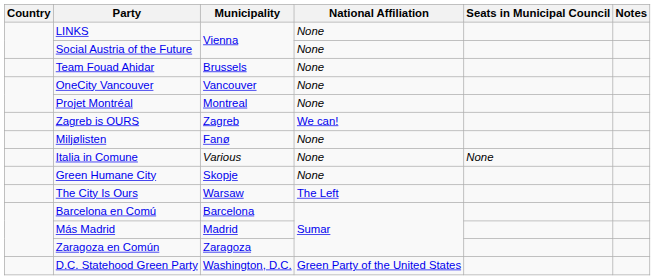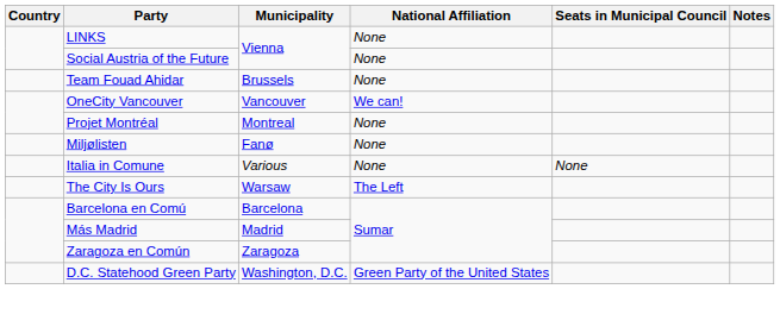 <table class="wikitable centre sortable">
 <tr>
 <th>Country</th>
 <th>Party</th>
 <th>Municipality</th>
 <th>National Affiliation</th>
 <th>Seats in Municipal Council</th>
 <th>Notes</th>
 </tr>
 <tr>
 <td rowspan="2"></td>
 <td><a href='#'>LINKS</a></td>
 <td rowspan="2"><a href='#'>Vienna</a></td>
 <td><em>None</em></td>
 <td></td>
 <td></td>
 </tr>
 <tr>
 <td><a href='#'>Social Austria of the Future</a></td>
 <td><em>None</em></td>
 <td></td>
 <td></td>
 </tr>
 <tr>
 <td></td>
 <td><a href='#'>Team Fouad Ahidar</a></td>
 <td><a href='#'>Brussels</a></td>
 <td><em>None</em></td>
 <td></td>
 <td></td>
 </tr>
 <tr>
 <td rowspan="2"></td>
 <td><a href='#'>OneCity Vancouver</a></td>
 <td><a href='#'>Vancouver</a></td>
-<td><em>None</em></td>
+<td><a href='#'>We can!</a></td>
 <td></td>
 <td></td>
 </tr>
 <tr>
 <td><a href='#'>Projet Montréal</a></td>
 <td><a href='#'>Montreal</a></td>
 <td><em>None</em></td>
-<td></td>
-<td></td>
-</tr>
-<tr>
-<td></td>
-<td><a href='#'>Zagreb is OURS</a></td>
-<td><a href='#'>Zagreb</a></td>
-<td><a href='#'>We can!</a></td>
 <td></td>
 <td></td>
 </tr>
 <tr>
 <td></td>
 <td><a href='#'>Miljølisten</a></td>
 <td><a href='#'>Fanø</a></td>
 <td><em>None</em></td>
 <td></td>
 <td></td>
 </tr>
 <tr>
 <td></td>
 <td><a href='#'>Italia in Comune</a></td>
 <td><em>Various</em></td>
 <td><em>None</em></td>
 <td><em>None</em></td>
-<td></td>
-</tr>
-<tr>
-<td></td>
-<td><a href='#'>Green Humane City</a></td>
-<td><a href='#'>Skopje</a></td>
-<td><em>None</em></td>
-<td></td>
 <td></td>
 </tr>
 <tr>
 <td></td>
 <td><a href='#'>The City Is Ours</a></td>
 <td><a href='#'>Warsaw</a></td>
 <td><a href='#'>The Left</a></td>
 <td></td>
 <td></td>
 </tr>
 <tr>
 <td rowspan="3"></td>
 <td><a href='#'>Barcelona en Comú</a></td>
 <td><a href='#'>Barcelona</a></td>
 <td rowspan="3"><a href='#'>Sumar</a></td>
 <td></td>
 <td></td>
 </tr>
 <tr>
 <td><a href='#'>Más Madrid</a></td>
 <td><a href='#'>Madrid</a></td>
 <td></td>
 <td></td>
 </tr>
 <tr>
 <td><a href='#'>Zaragoza en Común</a></td>
 <td><a href='#'>Zaragoza</a></td>
 <td></td>
 <td></td>
 </tr>
 <tr>
 <td></td>
 <td><a href='#'>D.C. Statehood Green Party</a></td>
 <td><a href='#'>Washington, D.C.</a></td>
 <td><a href='#'>Green Party of the United States</a></td>
 <td></td>
 <td></td>
 </tr>
 </table>
